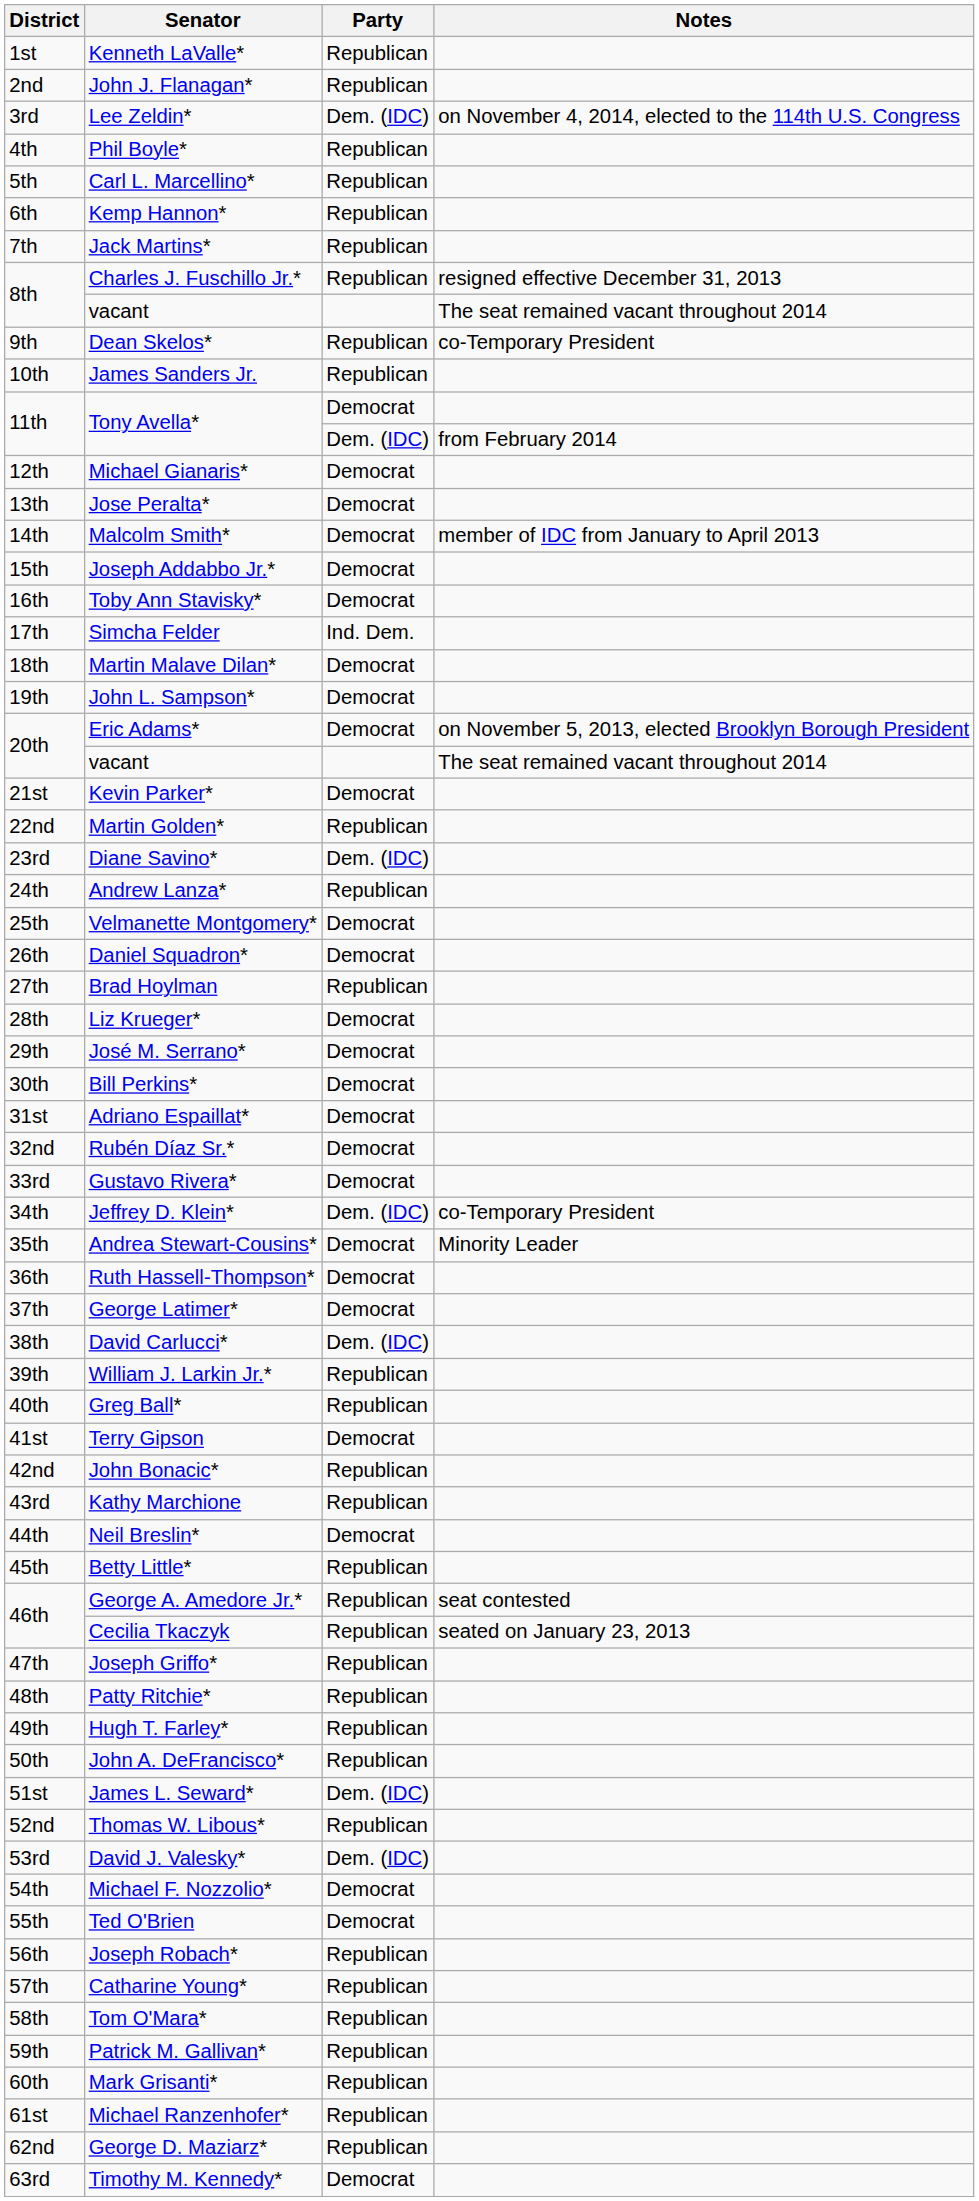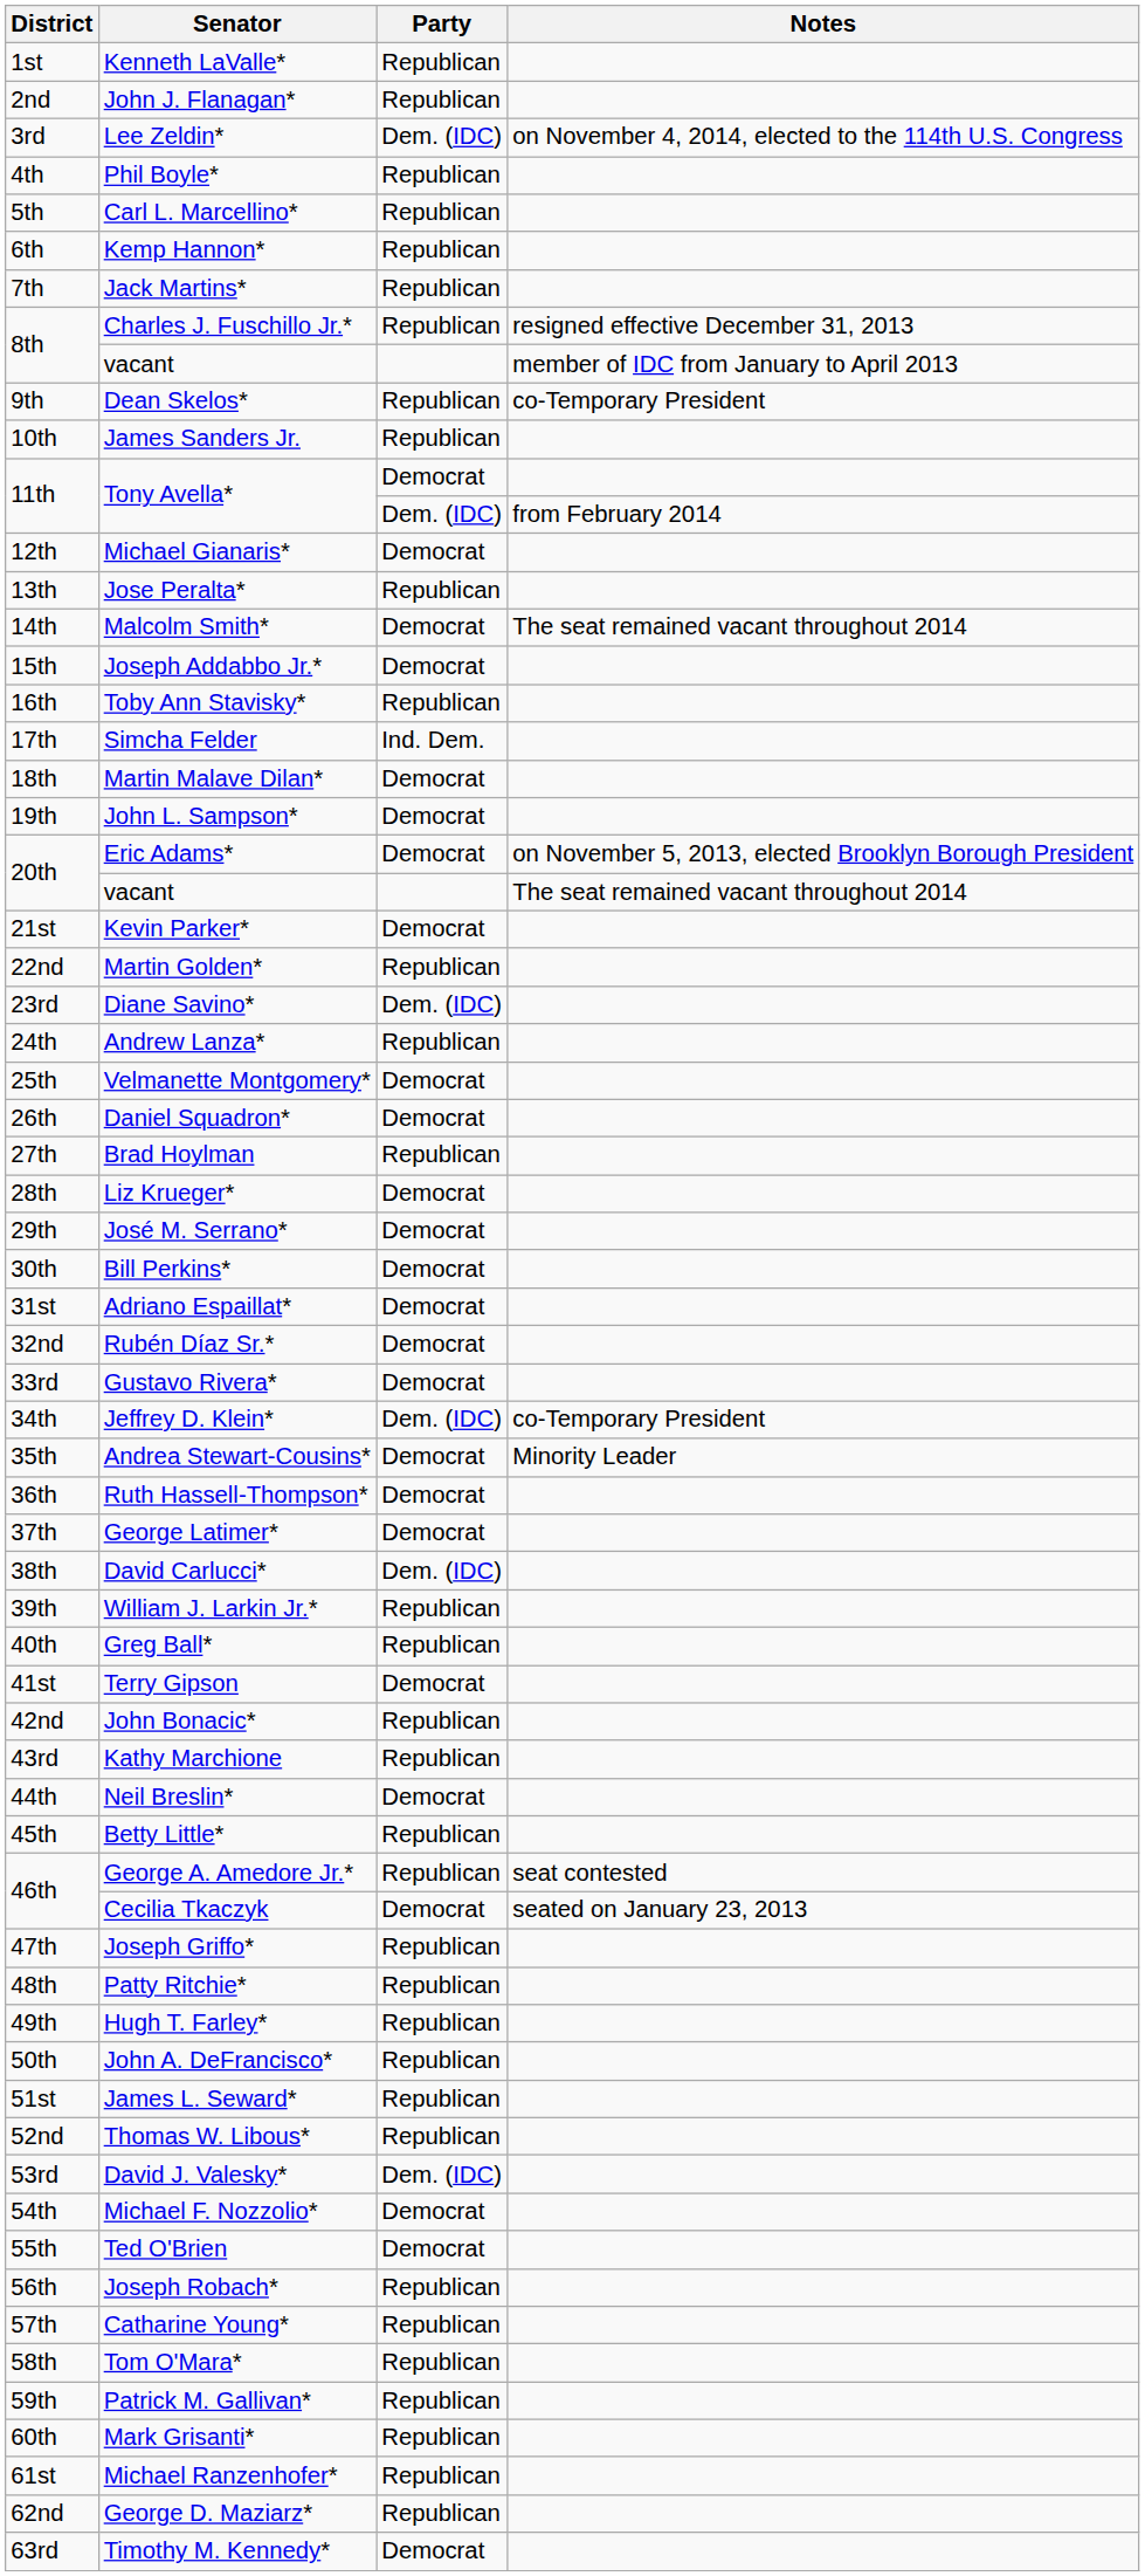 <table class=wikitable>
 <tr>
 <th>District</th>
 <th>Senator</th>
 <th>Party</th>
 <th>Notes</th>
 </tr>
 <tr>
 <td>1st</td>
 <td><a href='#'>Kenneth LaValle</a>*</td>
 <td>Republican</td>
 <td></td>
 </tr>
 <tr>
 <td>2nd</td>
 <td><a href='#'>John J. Flanagan</a>*</td>
 <td>Republican</td>
 <td></td>
 </tr>
 <tr>
 <td>3rd</td>
 <td><a href='#'>Lee Zeldin</a>*</td>
 <td>Dem. (<a href='#'>IDC</a>)</td>
 <td>on November 4, 2014, elected to the <a href='#'>114th U.S. Congress</a></td>
 </tr>
 <tr>
 <td>4th</td>
 <td><a href='#'>Phil Boyle</a>*</td>
 <td>Republican</td>
 <td></td>
 </tr>
 <tr>
 <td>5th</td>
 <td><a href='#'>Carl L. Marcellino</a>*</td>
 <td>Republican</td>
 <td></td>
 </tr>
 <tr>
 <td>6th</td>
 <td><a href='#'>Kemp Hannon</a>*</td>
 <td>Republican</td>
 <td></td>
 </tr>
 <tr>
 <td>7th</td>
 <td><a href='#'>Jack Martins</a>*</td>
 <td>Republican</td>
 <td></td>
 </tr>
 <tr>
 <td rowspan=2>8th</td>
 <td><a href='#'>Charles J. Fuschillo Jr.</a>*</td>
 <td>Republican</td>
 <td>resigned effective December 31, 2013</td>
 </tr>
 <tr>
 <td>vacant</td>
 <td></td>
-<td>The seat remained vacant throughout 2014</td>
+<td>member of <a href='#'>IDC</a> from January to April 2013</td>
 </tr>
 <tr>
 <td>9th</td>
 <td><a href='#'>Dean Skelos</a>*</td>
 <td>Republican</td>
 <td>co-Temporary President</td>
 </tr>
 <tr>
 <td>10th</td>
 <td><a href='#'>James Sanders Jr.</a></td>
 <td>Republican</td>
 <td></td>
 </tr>
 <tr>
 <td rowspan= 2>11th</td>
 <td rowspan=2><a href='#'>Tony Avella</a>*</td>
 <td>Democrat</td>
 <td></td>
 </tr>
 <tr>
 <td>Dem. (<a href='#'>IDC</a>)</td>
 <td>from February 2014</td>
 </tr>
 <tr>
 <td>12th</td>
 <td><a href='#'>Michael Gianaris</a>*</td>
 <td>Democrat</td>
 <td></td>
 </tr>
 <tr>
 <td>13th</td>
 <td><a href='#'>Jose Peralta</a>*</td>
-<td>Democrat</td>
+<td>Republican</td>
 <td></td>
 </tr>
 <tr>
 <td>14th</td>
 <td><a href='#'>Malcolm Smith</a>*</td>
 <td>Democrat</td>
-<td>member of <a href='#'>IDC</a> from January to April 2013</td>
+<td>The seat remained vacant throughout 2014</td>
 </tr>
 <tr>
 <td>15th</td>
 <td><a href='#'>Joseph Addabbo Jr.</a>*</td>
 <td>Democrat</td>
 <td></td>
 </tr>
 <tr>
 <td>16th</td>
 <td><a href='#'>Toby Ann Stavisky</a>*</td>
-<td>Democrat</td>
+<td>Republican</td>
 <td></td>
 </tr>
 <tr>
 <td>17th</td>
 <td><a href='#'>Simcha Felder</a></td>
 <td>Ind. Dem.</td>
 <td></td>
 </tr>
 <tr>
 <td>18th</td>
 <td><a href='#'>Martin Malave Dilan</a>*</td>
 <td>Democrat</td>
 <td></td>
 </tr>
 <tr>
 <td>19th</td>
 <td><a href='#'>John L. Sampson</a>*</td>
 <td>Democrat</td>
 <td></td>
 </tr>
 <tr>
 <td rowspan=2>20th</td>
 <td><a href='#'>Eric Adams</a>*</td>
 <td>Democrat</td>
 <td>on November 5, 2013, elected <a href='#'>Brooklyn Borough President</a></td>
 </tr>
 <tr>
 <td>vacant</td>
 <td></td>
 <td>The seat remained vacant throughout 2014</td>
 </tr>
 <tr>
 <td>21st</td>
 <td><a href='#'>Kevin Parker</a>*</td>
 <td>Democrat</td>
 <td></td>
 </tr>
 <tr>
 <td>22nd</td>
 <td><a href='#'>Martin Golden</a>*</td>
 <td>Republican</td>
 <td></td>
 </tr>
 <tr>
 <td>23rd</td>
 <td><a href='#'>Diane Savino</a>*</td>
 <td>Dem. (<a href='#'>IDC</a>)</td>
 <td></td>
 </tr>
 <tr>
 <td>24th</td>
 <td><a href='#'>Andrew Lanza</a>*</td>
 <td>Republican</td>
 <td></td>
 </tr>
 <tr>
 <td>25th</td>
 <td><a href='#'>Velmanette Montgomery</a>*</td>
 <td>Democrat</td>
 <td></td>
 </tr>
 <tr>
 <td>26th</td>
 <td><a href='#'>Daniel Squadron</a>*</td>
 <td>Democrat</td>
 <td></td>
 </tr>
 <tr>
 <td>27th</td>
 <td><a href='#'>Brad Hoylman</a></td>
 <td>Republican</td>
 <td></td>
 </tr>
 <tr>
 <td>28th</td>
 <td><a href='#'>Liz Krueger</a>*</td>
 <td>Democrat</td>
 <td></td>
 </tr>
 <tr>
 <td>29th</td>
 <td><a href='#'>José M. Serrano</a>*</td>
 <td>Democrat</td>
 <td></td>
 </tr>
 <tr>
 <td>30th</td>
 <td><a href='#'>Bill Perkins</a>*</td>
 <td>Democrat</td>
 <td></td>
 </tr>
 <tr>
 <td>31st</td>
 <td><a href='#'>Adriano Espaillat</a>*</td>
 <td>Democrat</td>
 <td></td>
 </tr>
 <tr>
 <td>32nd</td>
 <td><a href='#'>Rubén Díaz Sr.</a>*</td>
 <td>Democrat</td>
 <td></td>
 </tr>
 <tr>
 <td>33rd</td>
 <td><a href='#'>Gustavo Rivera</a>*</td>
 <td>Democrat</td>
 <td></td>
 </tr>
 <tr>
 <td>34th</td>
 <td><a href='#'>Jeffrey D. Klein</a>*</td>
 <td>Dem. (<a href='#'>IDC</a>)</td>
 <td>co-Temporary President</td>
 </tr>
 <tr>
 <td>35th</td>
 <td><a href='#'>Andrea Stewart-Cousins</a>*</td>
 <td>Democrat</td>
 <td>Minority Leader</td>
 </tr>
 <tr>
 <td>36th</td>
 <td><a href='#'>Ruth Hassell-Thompson</a>*</td>
 <td>Democrat</td>
 <td></td>
 </tr>
 <tr>
 <td>37th</td>
 <td><a href='#'>George Latimer</a>*</td>
 <td>Democrat</td>
 <td></td>
 </tr>
 <tr>
 <td>38th</td>
 <td><a href='#'>David Carlucci</a>*</td>
 <td>Dem. (<a href='#'>IDC</a>)</td>
 <td></td>
 </tr>
 <tr>
 <td>39th</td>
 <td><a href='#'>William J. Larkin Jr.</a>*</td>
 <td>Republican</td>
 <td></td>
 </tr>
 <tr>
 <td>40th</td>
 <td><a href='#'>Greg Ball</a>*</td>
 <td>Republican</td>
 <td></td>
 </tr>
 <tr>
 <td>41st</td>
 <td><a href='#'>Terry Gipson</a></td>
 <td>Democrat</td>
 <td></td>
 </tr>
 <tr>
 <td>42nd</td>
 <td><a href='#'>John Bonacic</a>*</td>
 <td>Republican</td>
 <td></td>
 </tr>
 <tr>
 <td>43rd</td>
 <td><a href='#'>Kathy Marchione</a></td>
 <td>Republican</td>
 <td></td>
 </tr>
 <tr>
 <td>44th</td>
 <td><a href='#'>Neil Breslin</a>*</td>
 <td>Democrat</td>
 <td></td>
 </tr>
 <tr>
 <td>45th</td>
 <td><a href='#'>Betty Little</a>*</td>
 <td>Republican</td>
 <td></td>
 </tr>
 <tr>
 <td rowspan=2>46th</td>
 <td><a href='#'>George A. Amedore Jr.</a>*</td>
 <td>Republican</td>
 <td>seat contested</td>
 </tr>
 <tr>
 <td><a href='#'>Cecilia Tkaczyk</a></td>
-<td>Republican</td>
+<td>Democrat</td>
 <td>seated on January 23, 2013</td>
 </tr>
 <tr>
 <td>47th</td>
 <td><a href='#'>Joseph Griffo</a>*</td>
 <td>Republican</td>
 <td></td>
 </tr>
 <tr>
 <td>48th</td>
 <td><a href='#'>Patty Ritchie</a>*</td>
 <td>Republican</td>
 <td></td>
 </tr>
 <tr>
 <td>49th</td>
 <td><a href='#'>Hugh T. Farley</a>*</td>
 <td>Republican</td>
 <td></td>
 </tr>
 <tr>
 <td>50th</td>
 <td><a href='#'>John A. DeFrancisco</a>*</td>
 <td>Republican</td>
 <td></td>
 </tr>
 <tr>
 <td>51st</td>
 <td><a href='#'>James L. Seward</a>*</td>
-<td>Dem. (<a href='#'>IDC</a>)</td>
+<td>Republican</td>
 <td></td>
 </tr>
 <tr>
 <td>52nd</td>
 <td><a href='#'>Thomas W. Libous</a>*</td>
 <td>Republican</td>
 <td></td>
 </tr>
 <tr>
 <td>53rd</td>
 <td><a href='#'>David J. Valesky</a>*</td>
 <td>Dem. (<a href='#'>IDC</a>)</td>
 <td></td>
 </tr>
 <tr>
 <td>54th</td>
 <td><a href='#'>Michael F. Nozzolio</a>*</td>
 <td>Democrat</td>
 <td></td>
 </tr>
 <tr>
 <td>55th</td>
 <td><a href='#'>Ted O'Brien</a></td>
 <td>Democrat</td>
 <td></td>
 </tr>
 <tr>
 <td>56th</td>
 <td><a href='#'>Joseph Robach</a>*</td>
 <td>Republican</td>
 <td></td>
 </tr>
 <tr>
 <td>57th</td>
 <td><a href='#'>Catharine Young</a>*</td>
 <td>Republican</td>
 <td></td>
 </tr>
 <tr>
 <td>58th</td>
 <td><a href='#'>Tom O'Mara</a>*</td>
 <td>Republican</td>
 <td></td>
 </tr>
 <tr>
 <td>59th</td>
 <td><a href='#'>Patrick M. Gallivan</a>*</td>
 <td>Republican</td>
 <td></td>
 </tr>
 <tr>
 <td>60th</td>
 <td><a href='#'>Mark Grisanti</a>*</td>
 <td>Republican</td>
 <td></td>
 </tr>
 <tr>
 <td>61st</td>
 <td><a href='#'>Michael Ranzenhofer</a>*</td>
 <td>Republican</td>
 <td></td>
 </tr>
 <tr>
 <td>62nd</td>
 <td><a href='#'>George D. Maziarz</a>*</td>
 <td>Republican</td>
 <td></td>
 </tr>
 <tr>
 <td>63rd</td>
 <td><a href='#'>Timothy M. Kennedy</a>*</td>
 <td>Democrat</td>
 <td></td>
 </tr>
 <tr>
 </tr>
 </table>
